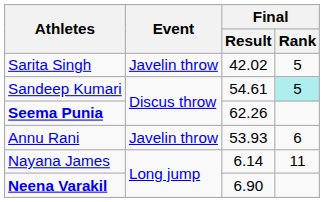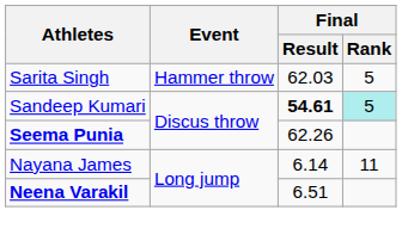 <table class=wikitable style="text-align:center; font-size:90%">
 <tr>
 <th rowspan=2>Athletes</th>
 <th rowspan=2>Event</th>
 <th colspan=2>Final</th>
 </tr>
 <tr>
 <th>Result</th>
 <th>Rank</th>
 </tr>
 <tr>
 <td align=left><a href='#'>Sarita Singh</a></td>
-<td align=left><a href='#'>Javelin throw</a></td>
-<td>42.02</td>
+<td align=left><a href='#'>Hammer throw</a></td>
+<td>62.03</td>
 <td>5</td>
 </tr>
 <tr>
 <td align=left><a href='#'>Sandeep Kumari</a></td>
 <td align=left rowspan=2><a href='#'>Discus throw</a></td>
-<td>54.61</td>
+<td><strong>54.61</strong></td>
 <td style="background: paleturquoise;">5</td>
 </tr>
 <tr>
 <td align=left><strong><a href='#'>Seema Punia</a></strong></td>
 <td>62.26</td>
 <td></td>
-</tr>
-<tr>
-<td align=left><a href='#'>Annu Rani</a></td>
-<td align=left><a href='#'>Javelin throw</a></td>
-<td>53.93</td>
-<td>6</td>
 </tr>
 <tr>
 <td align=left><a href='#'>Nayana James</a></td>
 <td align=left rowspan=2><a href='#'>Long jump</a></td>
 <td>6.14</td>
 <td>11</td>
 </tr>
 <tr>
 <td align=left><strong><a href='#'>Neena Varakil</a></strong></td>
-<td>6.90</td>
+<td>6.51</td>
 <td></td>
 </tr>
 </table>
